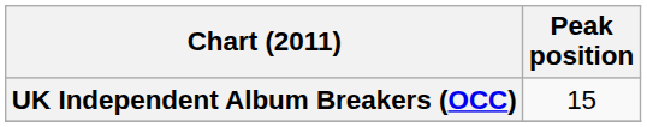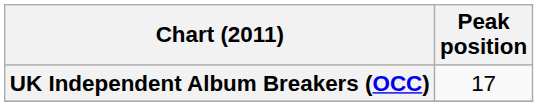 <table class="wikitable sortable plainrowheaders" style="text-align:center">
 <tr>
 <th scope="col">Chart (2011)</th>
 <th scope="col">Peak<br> position</th>
 </tr>
 <tr>
 <th scope="row">UK Independent Album Breakers (<a href='#'>OCC</a>)</th>
-<td>15</td>
+<td>17</td>
 </tr>
 <tr>
 </tr>
 <tr>
 </tr>
 <tr>
 </tr>
 </table>
